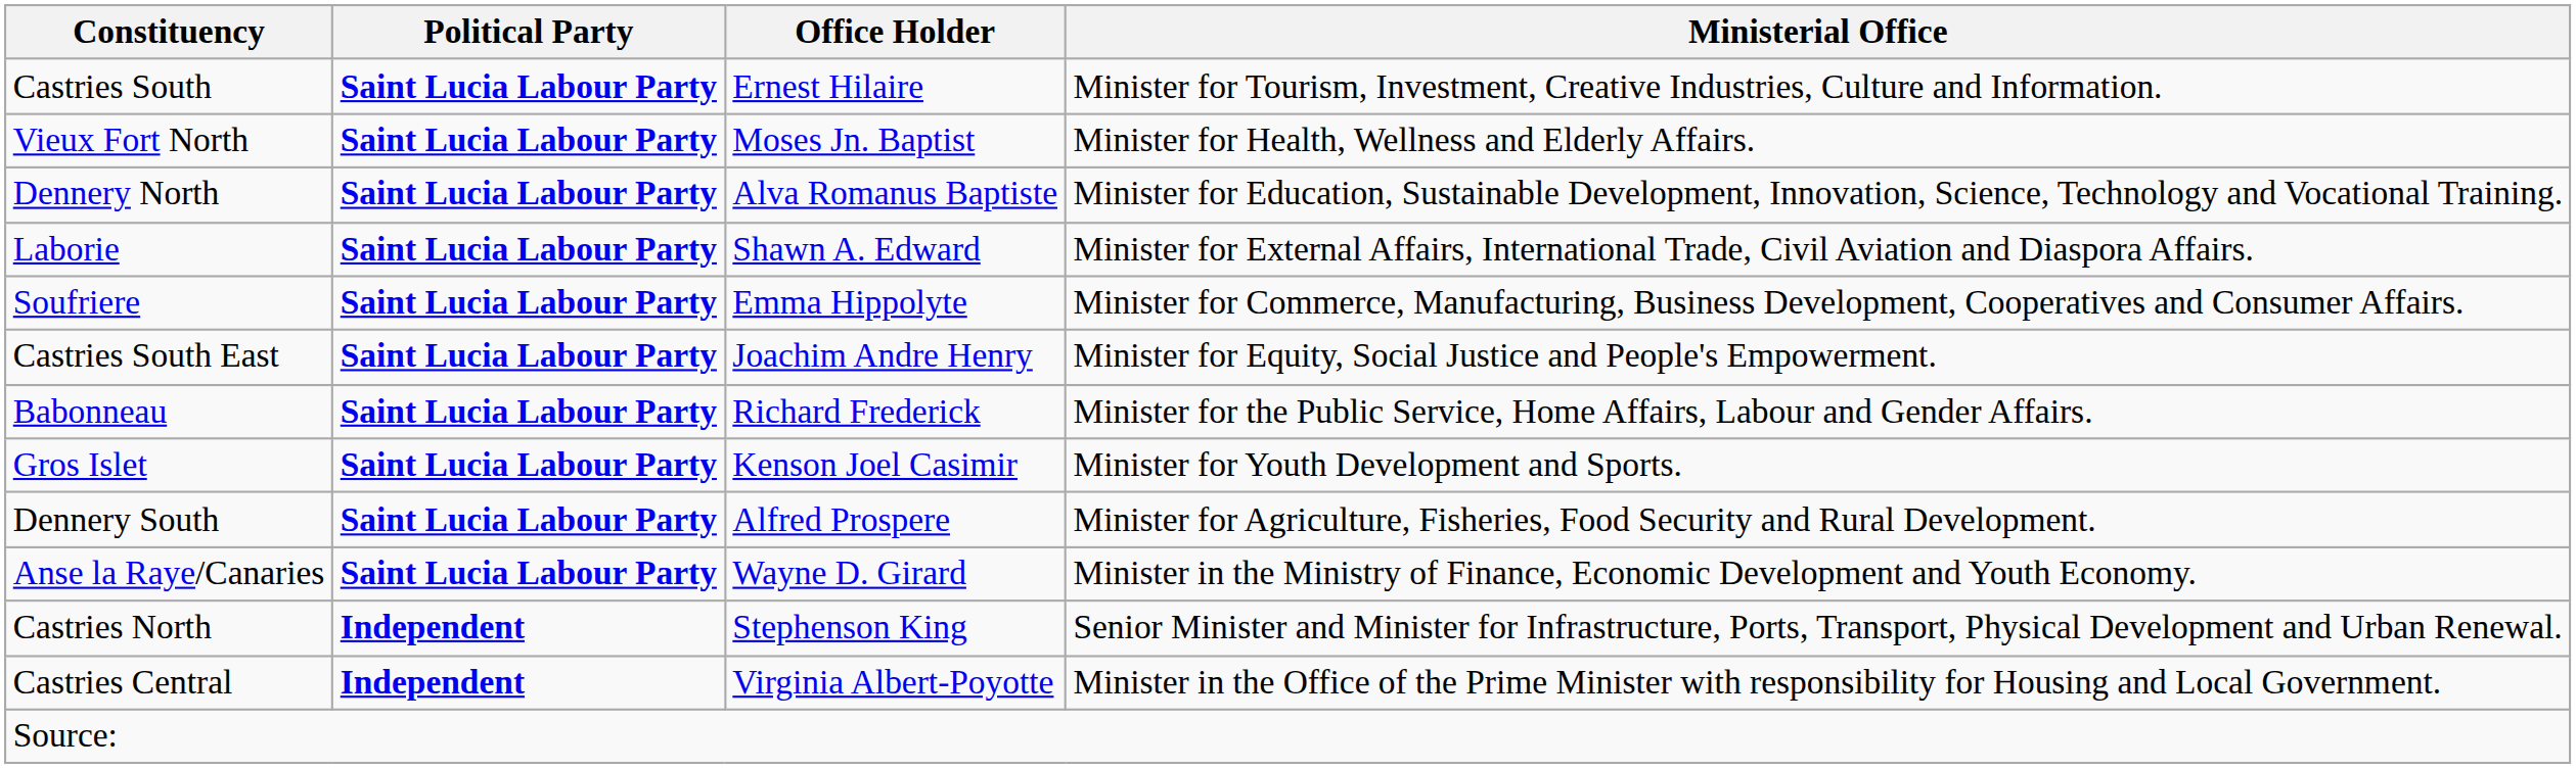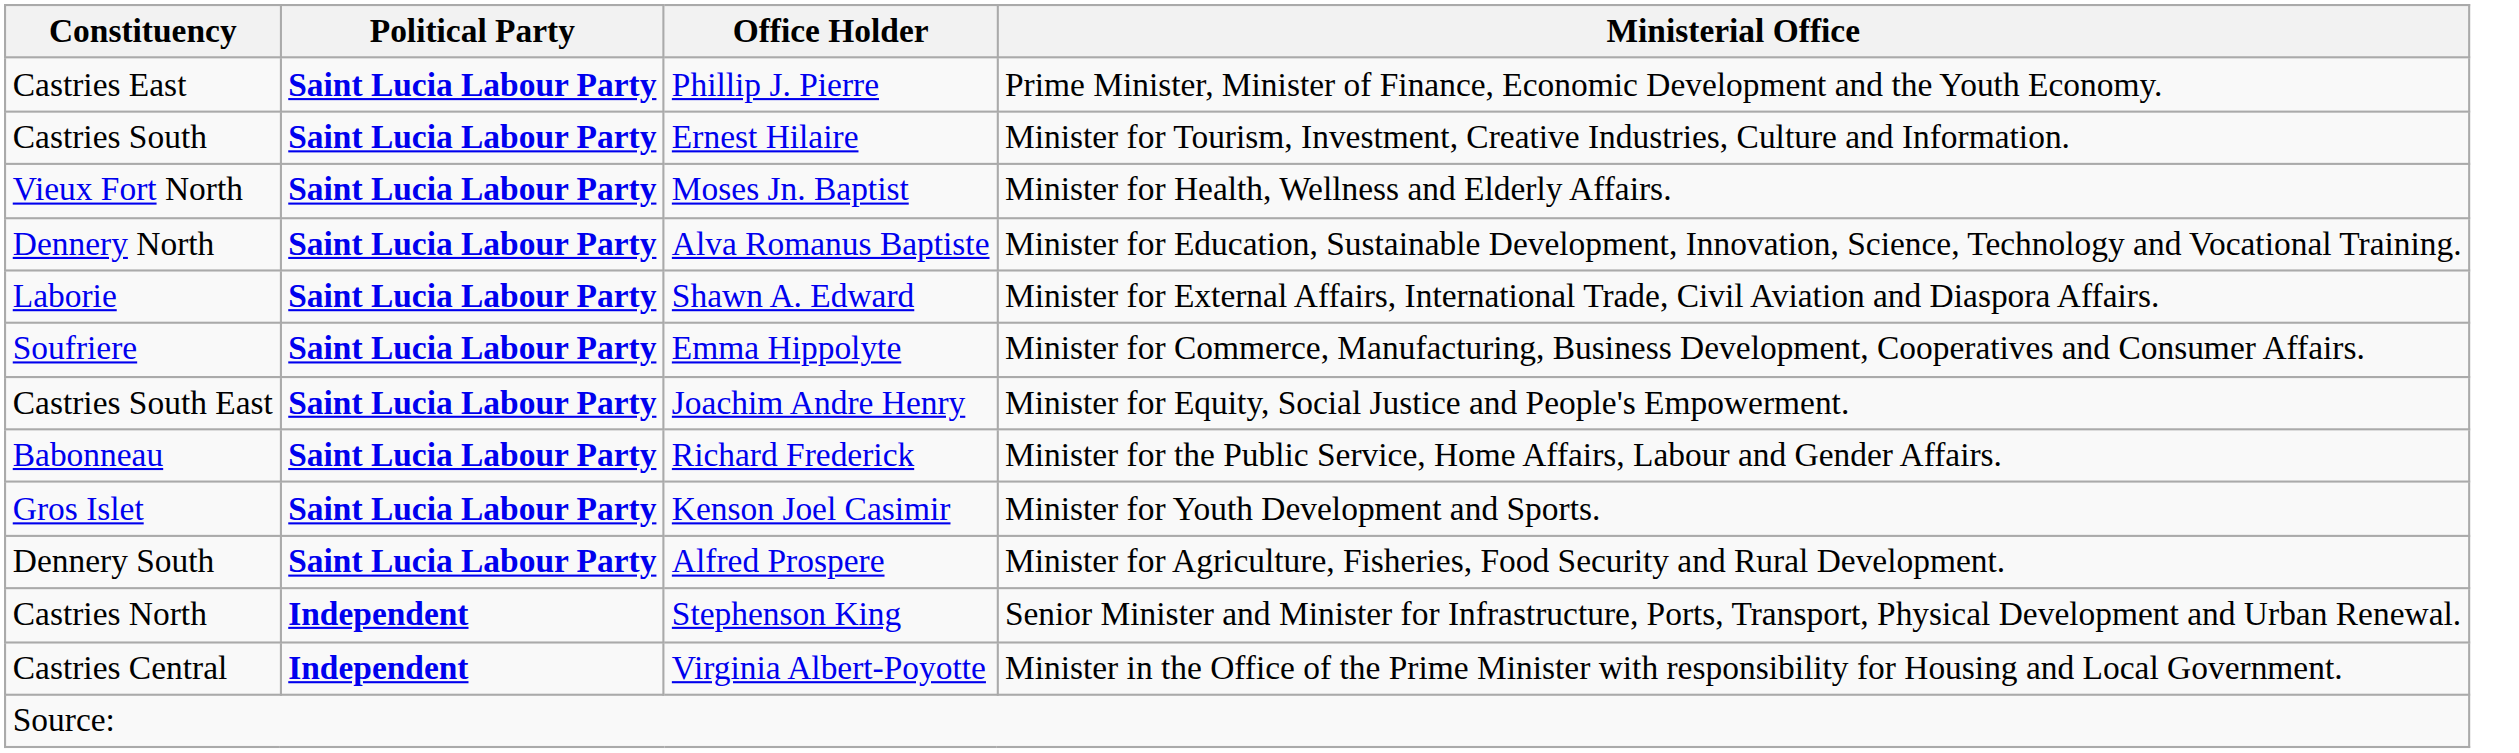 <table class="wikitable">
 <tr>
 <th>Constituency</th>
 <th>Political Party</th>
 <th>Office Holder</th>
 <th>Ministerial Office</th>
+</tr>
+<tr>
+<td>Castries East</td>
+<td><strong><a href='#'>Saint Lucia Labour Party</a></strong></td>
+<td><a href='#'>Phillip J. Pierre</a></td>
+<td>Prime Minister, Minister of Finance, Economic Development and the Youth Economy.</td>
 </tr>
 <tr>
 <td>Castries South</td>
 <td><strong><a href='#'>Saint Lucia Labour Party</a></strong></td>
 <td><a href='#'>Ernest Hilaire</a></td>
 <td>Minister for Tourism, Investment, Creative Industries, Culture and Information.</td>
 </tr>
 <tr>
 <td><a href='#'>Vieux Fort</a> North</td>
 <td><strong><a href='#'>Saint Lucia Labour Party</a></strong></td>
 <td><a href='#'>Moses Jn. Baptist</a></td>
 <td>Minister for Health, Wellness and Elderly Affairs.</td>
 </tr>
 <tr>
 <td><a href='#'>Dennery</a> North</td>
 <td><strong><a href='#'>Saint Lucia Labour Party</a></strong></td>
 <td><a href='#'>Alva Romanus Baptiste</a></td>
 <td>Minister for Education, Sustainable Development, Innovation, Science, Technology and Vocational Training.</td>
 </tr>
 <tr>
 <td><a href='#'>Laborie</a></td>
 <td><strong><a href='#'>Saint Lucia Labour Party</a></strong></td>
 <td><a href='#'>Shawn A. Edward</a></td>
 <td>Minister for External Affairs, International Trade, Civil Aviation and Diaspora Affairs.</td>
 </tr>
 <tr>
 <td><a href='#'>Soufriere</a></td>
 <td><strong><a href='#'>Saint Lucia Labour Party</a></strong></td>
 <td><a href='#'>Emma Hippolyte</a></td>
 <td>Minister for Commerce, Manufacturing, Business Development, Cooperatives and Consumer Affairs.</td>
 </tr>
 <tr>
 <td>Castries South East</td>
 <td><strong><a href='#'>Saint Lucia Labour Party</a></strong></td>
 <td><a href='#'>Joachim Andre Henry</a></td>
 <td>Minister for Equity, Social Justice and People's Empowerment.</td>
 </tr>
 <tr>
 <td><a href='#'>Babonneau</a></td>
 <td><strong><a href='#'>Saint Lucia Labour Party</a></strong></td>
 <td><a href='#'>Richard Frederick</a></td>
 <td>Minister for the Public Service, Home Affairs, Labour and Gender Affairs.</td>
 </tr>
 <tr>
 <td><a href='#'>Gros Islet</a></td>
 <td><strong><a href='#'>Saint Lucia Labour Party</a></strong></td>
 <td><a href='#'>Kenson Joel Casimir</a></td>
 <td>Minister for Youth Development and Sports.</td>
 </tr>
 <tr>
 <td>Dennery South</td>
 <td><strong><a href='#'>Saint Lucia Labour Party</a></strong></td>
 <td><a href='#'>Alfred Prospere</a></td>
 <td>Minister for Agriculture, Fisheries, Food Security and Rural Development.</td>
 </tr>
 <tr>
-<td><a href='#'>Anse la Raye</a>/Canaries</td>
-<td><strong><a href='#'>Saint Lucia Labour Party</a></strong></td>
-<td><a href='#'>Wayne D. Girard</a></td>
-<td>Minister in the Ministry of Finance, Economic Development and Youth Economy.</td>
-</tr>
-<tr>
 <td>Castries North</td>
 <td><a href='#'><strong>Independent</strong></a></td>
 <td><a href='#'>Stephenson King</a></td>
 <td>Senior Minister and Minister for Infrastructure, Ports, Transport, Physical Development and Urban Renewal.</td>
 </tr>
 <tr>
 <td>Castries Central</td>
 <td><a href='#'><strong>Independent</strong></a></td>
 <td><a href='#'>Virginia Albert-Poyotte</a></td>
 <td>Minister in the Office of the Prime Minister with responsibility for Housing and Local Government.</td>
 </tr>
 <tr>
 <td colspan="4">Source: </td>
 </tr>
 </table>
